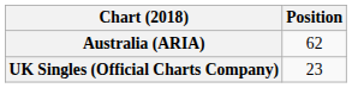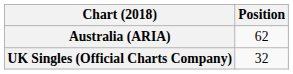 <table class="wikitable sortable plainrowheaders" style="text-align:center">
 <tr>
 <th scope="col">Chart (2018)</th>
 <th scope="col">Position</th>
 </tr>
 <tr>
 <th scope="row">Australia (ARIA)</th>
 <td>62</td>
 </tr>
 <tr>
 <th scope="row">UK Singles (Official Charts Company)</th>
-<td>23</td>
+<td>32</td>
 </tr>
 </table>
